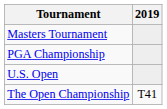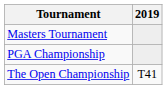 <table class="wikitable" style="font-size:95%;text-align:center;">
 <tr>
 <th>Tournament</th>
 <th>2019</th>
 </tr>
 <tr>
 <td align=left><a href='#'>Masters Tournament</a></td>
 <td style="background:#eeeeee;"></td>
 </tr>
 <tr>
 <td align=left><a href='#'>PGA Championship</a></td>
 <td style="background:#eeeeee;"></td>
 </tr>
 <tr>
-<td align=left><a href='#'>U.S. Open</a></td>
-<td style="background:#eeeeee;"></td>
-</tr>
-<tr>
 <td align=left><a href='#'>The Open Championship</a></td>
 <td>T41</td>
 </tr>
 </table>
